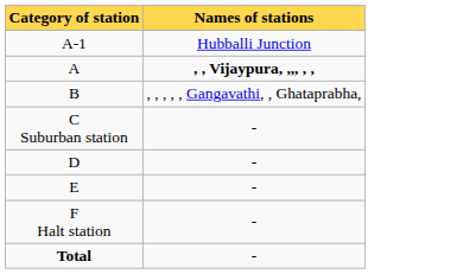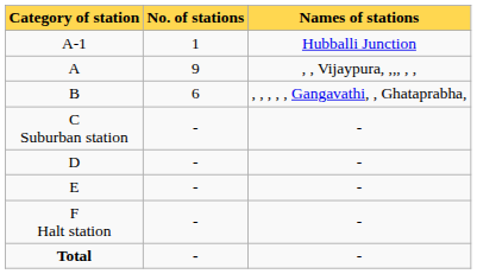 <table class="wikitable sortable">
 <tr>
 <th style="background:#ffd750;">Category of station</th>
+<th style="background:#ffd750;">No. of stations</th>
 <th style="background:#ffd750;">Names of stations</th>
 </tr>
 <tr>
 <td style="text-align:center;">A-1</td>
+<td style="text-align:center;">1</td>
 <td style="text-align:center;"><a href='#'>Hubballi Junction</a></td>
 </tr>
 <tr>
 <td style="text-align:center;">A</td>
-<td style="text-align:center;"><strong>, , Vijaypura, ,,, , , </strong></td>
+<td style="text-align:center;">9</td>
+<td style="text-align:center;">, , Vijaypura, ,,, , , </td>
 </tr>
 <tr>
 <td style="text-align:center;">B</td>
+<td style="text-align:center;">6</td>
 <td style="text-align:center;">, , , , , <a href='#'>Gangavathi</a>, , Ghataprabha, </td>
 </tr>
 <tr>
 <td style="text-align:center;">C<br>Suburban station</td>
 <td style="text-align:center;">-</td>
+<td style="text-align:center;">-</td>
 </tr>
 <tr>
 <td style="text-align:center;">D</td>
+<td style="text-align:center;">-</td>
 <td style="text-align:center;">-</td>
 </tr>
 <tr>
 <td style="text-align:center;">E</td>
 <td style="text-align:center;">-</td>
+<td style="text-align:center;">-</td>
 </tr>
 <tr>
 <td style="text-align:center;">F<br>Halt station</td>
 <td style="text-align:center;">-</td>
+<td style="text-align:center;">-</td>
 </tr>
 <tr>
 <td style="text-align:center;"><strong>Total</strong></td>
+<td style="text-align:center;"><strong>-</strong></td>
 <td style="text-align:center;">-</td>
 </tr>
 </table>
